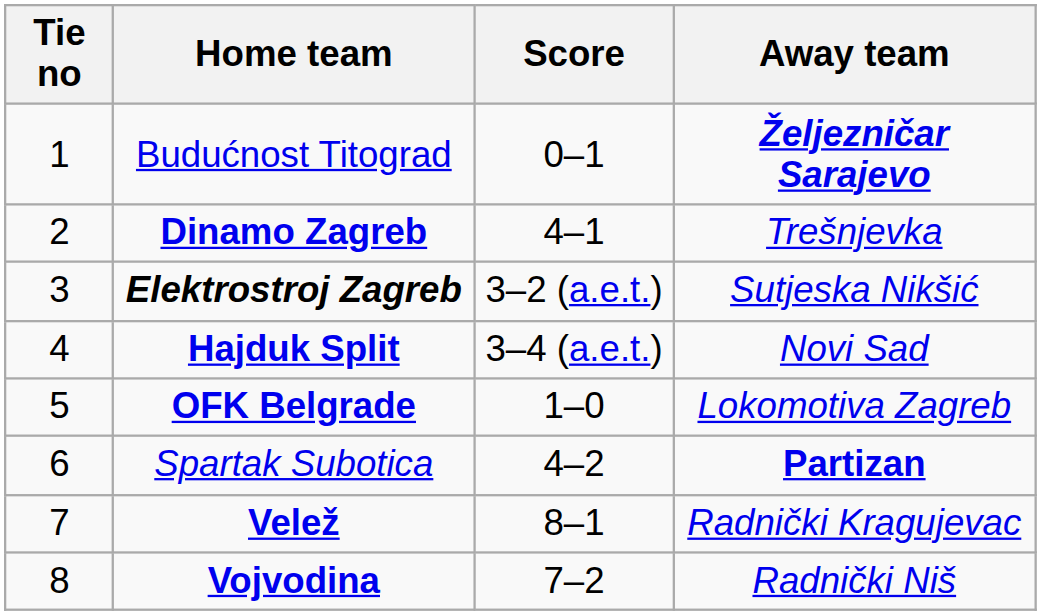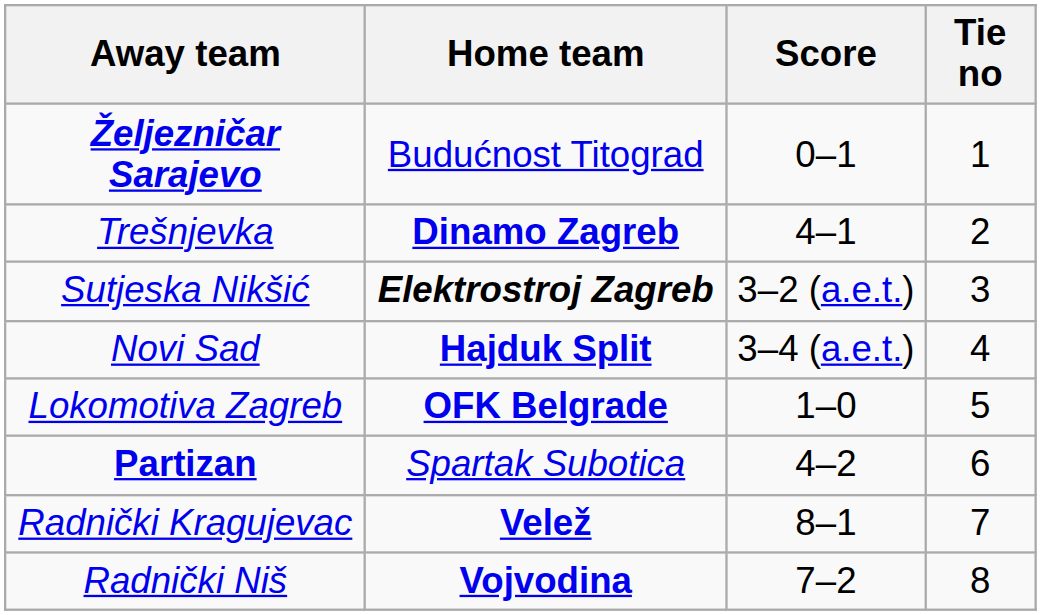 <table class="wikitable" style="text-align: center">
 <tr>
-<th width=40>Tie no</th>
+<th width=150>Away team</th>
 <th width=150>Home team</th>
 <th width=80>Score</th>
-<th width=150>Away team</th>
+<th width=40>Tie no</th>
 </tr>
 <tr>
-<td>1</td>
+<td><strong><em><a href='#'>Željezničar Sarajevo</a></em></strong></td>
 <td><a href='#'>Budućnost Titograd</a></td>
 <td>0–1</td>
-<td><strong><em><a href='#'>Željezničar Sarajevo</a></em></strong></td>
+<td>1</td>
 </tr>
 <tr>
-<td>2</td>
+<td><em><a href='#'>Trešnjevka</a></em></td>
 <td><strong><a href='#'>Dinamo Zagreb</a></strong></td>
 <td>4–1</td>
-<td><em><a href='#'>Trešnjevka</a></em></td>
+<td>2</td>
 </tr>
 <tr>
-<td>3</td>
+<td><em><a href='#'>Sutjeska Nikšić</a></em></td>
 <td><strong><em>Elektrostroj Zagreb</em></strong></td>
 <td>3–2 (<a href='#'>a.e.t.</a>)</td>
-<td><em><a href='#'>Sutjeska Nikšić</a></em></td>
+<td>3</td>
 </tr>
 <tr>
-<td>4</td>
+<td><em><a href='#'>Novi Sad</a></em></td>
 <td><strong><a href='#'>Hajduk Split</a></strong></td>
 <td>3–4 (<a href='#'>a.e.t.</a>)</td>
-<td><em><a href='#'>Novi Sad</a></em></td>
+<td>4</td>
 </tr>
 <tr>
-<td>5</td>
+<td><em><a href='#'>Lokomotiva Zagreb</a></em></td>
 <td><strong><a href='#'>OFK Belgrade</a></strong></td>
 <td>1–0</td>
-<td><em><a href='#'>Lokomotiva Zagreb</a></em></td>
+<td>5</td>
 </tr>
 <tr>
-<td>6</td>
+<td><strong><a href='#'>Partizan</a></strong></td>
 <td><em><a href='#'>Spartak Subotica</a></em></td>
 <td>4–2</td>
-<td><strong><a href='#'>Partizan</a></strong></td>
+<td>6</td>
 </tr>
 <tr>
-<td>7</td>
+<td><em><a href='#'>Radnički Kragujevac</a></em></td>
 <td><strong><a href='#'>Velež</a></strong></td>
 <td>8–1</td>
-<td><em><a href='#'>Radnički Kragujevac</a></em></td>
+<td>7</td>
 </tr>
 <tr>
-<td>8</td>
+<td><em><a href='#'>Radnički Niš</a></em></td>
 <td><strong><a href='#'>Vojvodina</a></strong></td>
 <td>7–2</td>
-<td><em><a href='#'>Radnički Niš</a></em></td>
+<td>8</td>
 </tr>
 </table>
